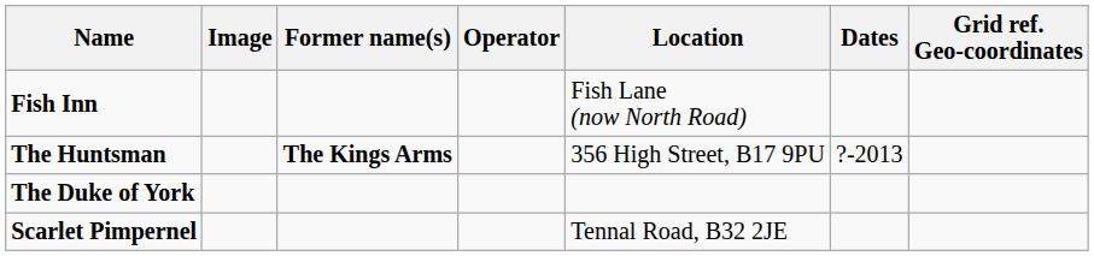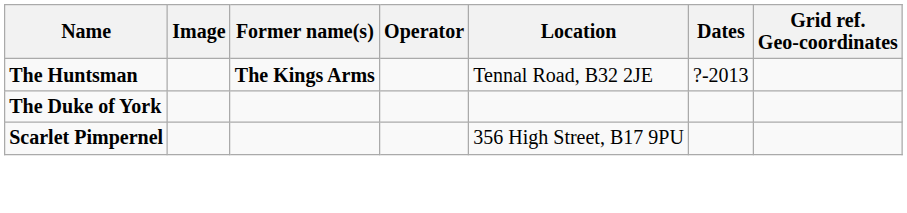 <table Class="wikitable sortable collapsible collapsed">
 <tr>
 <th>Name</th>
 <th>Image</th>
 <th>Former name(s)</th>
 <th>Operator</th>
 <th>Location</th>
 <th>Dates</th>
 <th>Grid ref.<br>Geo-coordinates</th>
 </tr>
 <tr>
-<td><strong>Fish Inn</strong></td>
-<td></td>
-<td></td>
-<td></td>
-<td>Fish Lane<br><em>(now North Road)</em></td>
-<td></td>
-<td></td>
-</tr>
-<tr>
 <td><strong>The Huntsman</strong></td>
 <td></td>
 <td><strong>The Kings Arms</strong></td>
 <td></td>
-<td>356 High Street, B17 9PU</td>
+<td>Tennal Road, B32 2JE</td>
 <td>?-2013</td>
 <td></td>
 </tr>
 <tr>
 <td><strong>The Duke of York</strong></td>
 <td></td>
 <td></td>
 <td></td>
 <td></td>
 <td></td>
 <td></td>
 </tr>
 <tr>
 <td><strong>Scarlet Pimpernel</strong></td>
 <td></td>
 <td></td>
 <td></td>
-<td>Tennal Road, B32 2JE</td>
+<td>356 High Street, B17 9PU</td>
 <td></td>
 <td></td>
 </tr>
 </table>
